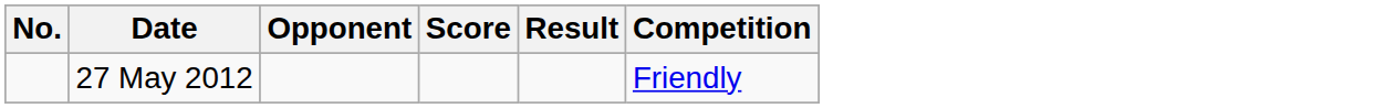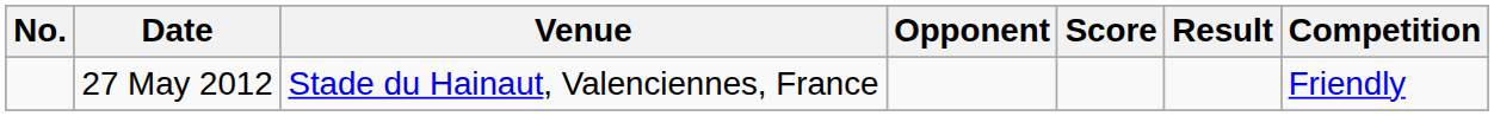 <table class="wikitable">
 <tr>
 <th>No.</th>
 <th>Date</th>
+<th>Venue</th>
 <th>Opponent</th>
 <th>Score</th>
 <th>Result</th>
 <th>Competition</th>
 </tr>
 <tr>
 <td></td>
 <td>27 May 2012</td>
+<td><a href='#'>Stade du Hainaut</a>, Valenciennes, France</td>
 <td></td>
 <td></td>
 <td></td>
 <td><a href='#'>Friendly</a></td>
 </tr>
 </table>
